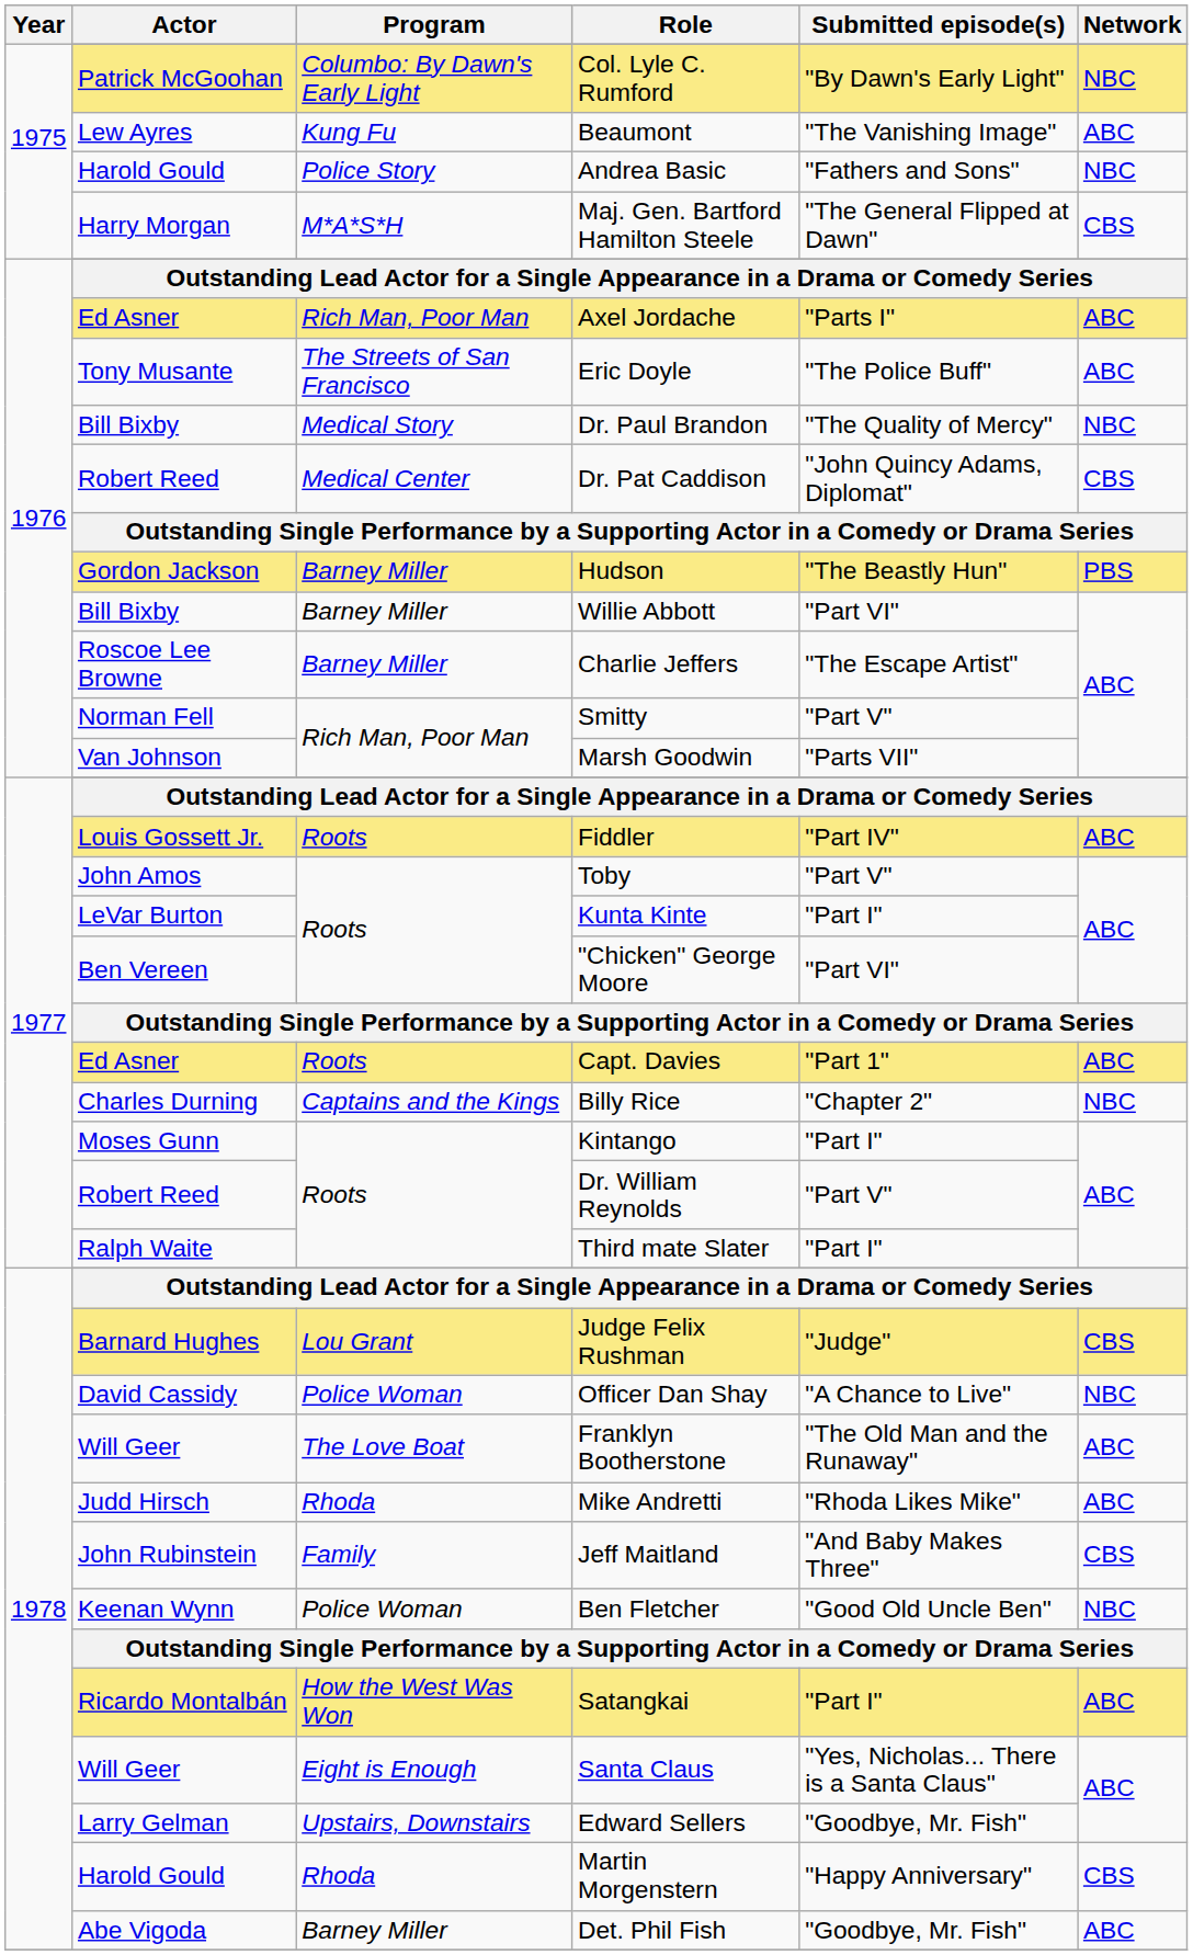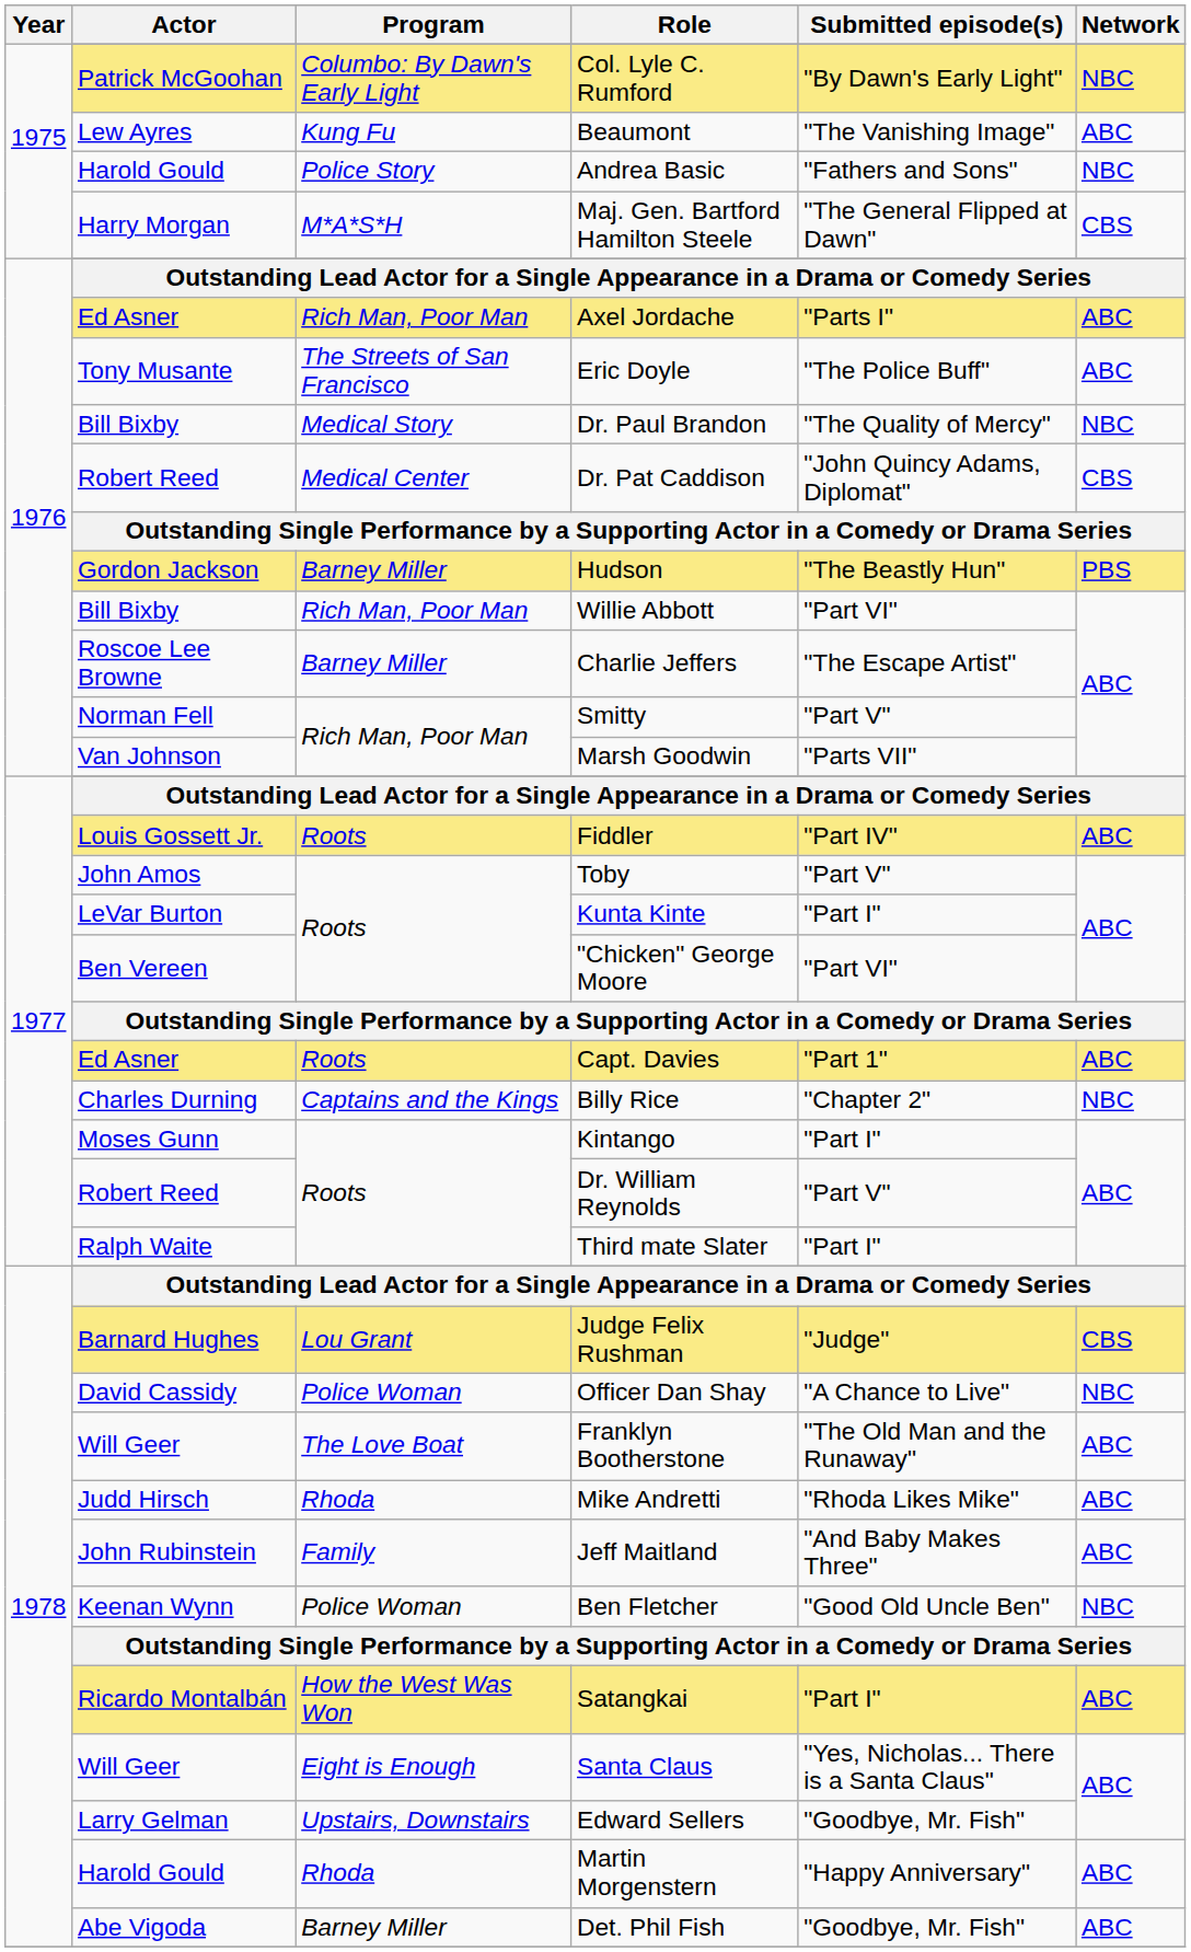 <table class="wikitable" style="width:86%">
 <tr style="background:#bebebe;">
 <th style="width:5%;">Year</th>
 <th style="width:20%;">Actor</th>
 <th style="width:25%;">Program</th>
 <th style="width:20%;">Role</th>
 <th style="width:25%;">Submitted episode(s)</th>
 <th style="width:5%;">Network</th>
 </tr>
 <tr>
 <td rowspan="5" style="text-align:center"><a href='#'>1975</a><br><br></td>
 </tr>
 <tr>
 <td style="background:#FAEB86"><a href='#'>Patrick McGoohan</a></td>
 <td style="background:#FAEB86"><em><a href='#'>Columbo: By Dawn's Early Light</a></em></td>
 <td style="background:#FAEB86">Col. Lyle C. Rumford</td>
 <td style="background:#FAEB86">"By Dawn's Early Light"</td>
 <td style="background:#FAEB86"><a href='#'>NBC</a></td>
 </tr>
 <tr>
 <td><a href='#'>Lew Ayres</a></td>
 <td><em><a href='#'>Kung Fu</a></em></td>
 <td>Beaumont</td>
 <td>"The Vanishing Image"</td>
 <td><a href='#'>ABC</a></td>
 </tr>
 <tr>
 <td><a href='#'>Harold Gould</a></td>
 <td><em><a href='#'>Police Story</a></em></td>
 <td>Andrea Basic</td>
 <td>"Fathers and Sons"</td>
 <td><a href='#'>NBC</a></td>
 </tr>
 <tr>
 <td><a href='#'>Harry Morgan</a></td>
 <td><em><a href='#'>M*A*S*H</a></em></td>
 <td>Maj. Gen. Bartford Hamilton Steele</td>
 <td>"The General Flipped at Dawn"</td>
 <td><a href='#'>CBS</a></td>
 </tr>
 <tr>
 <td rowspan="12" style="text-align:center"><a href='#'>1976</a><br></td>
 </tr>
 <tr>
 <th colspan="5">Outstanding Lead Actor for a Single Appearance in a Drama or Comedy Series</th>
 </tr>
 <tr style="background:#FAEB86">
 <td><a href='#'>Ed Asner</a></td>
 <td><em><a href='#'>Rich Man, Poor Man</a></em></td>
 <td>Axel Jordache</td>
 <td>"Parts I"</td>
 <td><a href='#'>ABC</a></td>
 </tr>
 <tr>
 <td><a href='#'>Tony Musante</a></td>
 <td><em><a href='#'>The Streets of San Francisco</a></em></td>
 <td>Eric Doyle</td>
 <td>"The Police Buff"</td>
 <td><a href='#'>ABC</a></td>
 </tr>
 <tr>
 <td><a href='#'>Bill Bixby</a></td>
 <td><em><a href='#'>Medical Story</a></em></td>
 <td>Dr. Paul Brandon</td>
 <td>"The Quality of Mercy"</td>
 <td><a href='#'>NBC</a></td>
 </tr>
 <tr>
 <td><a href='#'>Robert Reed</a></td>
 <td><em><a href='#'>Medical Center</a></em></td>
 <td>Dr. Pat Caddison</td>
 <td>"John Quincy Adams, Diplomat"</td>
 <td><a href='#'>CBS</a></td>
 </tr>
 <tr>
 <th colspan="5">Outstanding Single Performance by a Supporting Actor in a Comedy or Drama Series</th>
 </tr>
 <tr style="background:#FAEB86">
 <td><a href='#'>Gordon Jackson</a></td>
 <td><em><a href='#'>Barney Miller</a></em></td>
 <td>Hudson</td>
 <td>"The Beastly Hun"</td>
 <td><a href='#'>PBS</a></td>
 </tr>
 <tr>
 <td><a href='#'>Bill Bixby</a></td>
-<td><em>Barney Miller</em></td>
+<td><em><a href='#'>Rich Man, Poor Man</a></em></td>
 <td>Willie Abbott</td>
 <td>"Part VI"</td>
 <td rowspan="4"><a href='#'>ABC</a></td>
 </tr>
 <tr>
 <td><a href='#'>Roscoe Lee Browne</a></td>
 <td><em><a href='#'>Barney Miller</a></em></td>
 <td>Charlie Jeffers</td>
 <td>"The Escape Artist"</td>
 </tr>
 <tr>
 <td><a href='#'>Norman Fell</a></td>
 <td rowspan="2"><em>Rich Man, Poor Man</em></td>
 <td>Smitty</td>
 <td>"Part V"</td>
 </tr>
 <tr>
 <td><a href='#'>Van Johnson</a></td>
 <td>Marsh Goodwin</td>
 <td>"Parts VII"</td>
 </tr>
 <tr>
 <td rowspan="12" style="text-align:center"><a href='#'>1977</a><br></td>
 </tr>
 <tr>
 <th colspan="5">Outstanding Lead Actor for a Single Appearance in a Drama or Comedy Series</th>
 </tr>
 <tr style="background:#FAEB86">
 <td><a href='#'>Louis Gossett Jr.</a></td>
 <td><em><a href='#'>Roots</a></em></td>
 <td>Fiddler</td>
 <td>"Part IV"</td>
 <td><a href='#'>ABC</a></td>
 </tr>
 <tr>
 <td><a href='#'>John Amos</a></td>
 <td rowspan="3"><em>Roots</em></td>
 <td>Toby</td>
 <td>"Part V"</td>
 <td rowspan="3"><a href='#'>ABC</a></td>
 </tr>
 <tr>
 <td><a href='#'>LeVar Burton</a></td>
 <td><a href='#'>Kunta Kinte</a></td>
 <td>"Part I"</td>
 </tr>
 <tr>
 <td><a href='#'>Ben Vereen</a></td>
 <td>"Chicken" George Moore</td>
 <td>"Part VI"</td>
 </tr>
 <tr>
 <th colspan="5">Outstanding Single Performance by a Supporting Actor in a Comedy or Drama Series</th>
 </tr>
 <tr style="background:#FAEB86">
 <td><a href='#'>Ed Asner</a></td>
 <td><em><a href='#'>Roots</a></em></td>
 <td>Capt. Davies</td>
 <td>"Part 1"</td>
 <td><a href='#'>ABC</a></td>
 </tr>
 <tr>
 <td><a href='#'>Charles Durning</a></td>
 <td><em><a href='#'>Captains and the Kings</a></em></td>
 <td>Billy Rice</td>
 <td>"Chapter 2"</td>
 <td><a href='#'>NBC</a></td>
 </tr>
 <tr>
 <td><a href='#'>Moses Gunn</a></td>
 <td rowspan="3"><em>Roots</em></td>
 <td>Kintango</td>
 <td>"Part I"</td>
 <td rowspan="3"><a href='#'>ABC</a></td>
 </tr>
 <tr>
 <td><a href='#'>Robert Reed</a></td>
 <td>Dr. William Reynolds</td>
 <td>"Part V"</td>
 </tr>
 <tr>
 <td><a href='#'>Ralph Waite</a></td>
 <td>Third mate Slater</td>
 <td>"Part I"</td>
 </tr>
 <tr>
 <td rowspan="14" style="text-align:center"><a href='#'>1978</a><br></td>
 </tr>
 <tr>
 <th colspan="5">Outstanding Lead Actor for a Single Appearance in a Drama or Comedy Series</th>
 </tr>
 <tr style="background:#FAEB86">
 <td><a href='#'>Barnard Hughes</a></td>
 <td><em><a href='#'>Lou Grant</a></em></td>
 <td>Judge Felix Rushman</td>
 <td>"Judge"</td>
 <td><a href='#'>CBS</a></td>
 </tr>
 <tr>
 <td><a href='#'>David Cassidy</a></td>
 <td><em><a href='#'>Police Woman</a></em></td>
 <td>Officer Dan Shay</td>
 <td>"A Chance to Live"</td>
 <td><a href='#'>NBC</a></td>
 </tr>
 <tr>
 <td><a href='#'>Will Geer</a></td>
 <td><em><a href='#'>The Love Boat</a></em></td>
 <td>Franklyn Bootherstone</td>
 <td>"The Old Man and the Runaway"</td>
 <td><a href='#'>ABC</a></td>
 </tr>
 <tr>
 <td><a href='#'>Judd Hirsch</a></td>
 <td><em><a href='#'>Rhoda</a></em></td>
 <td>Mike Andretti</td>
 <td>"Rhoda Likes Mike"</td>
 <td><a href='#'>ABC</a></td>
 </tr>
 <tr>
 <td><a href='#'>John Rubinstein</a></td>
 <td><em><a href='#'>Family</a></em></td>
 <td>Jeff Maitland</td>
 <td>"And Baby Makes Three"</td>
-<td><a href='#'>CBS</a></td>
+<td><a href='#'>ABC</a></td>
 </tr>
 <tr>
 <td><a href='#'>Keenan Wynn</a></td>
 <td><em>Police Woman</em></td>
 <td>Ben Fletcher</td>
 <td>"Good Old Uncle Ben"</td>
 <td><a href='#'>NBC</a></td>
 </tr>
 <tr>
 <th colspan="5">Outstanding Single Performance by a Supporting Actor in a Comedy or Drama Series</th>
 </tr>
 <tr style="background:#FAEB86">
 <td><a href='#'>Ricardo Montalbán</a></td>
 <td><em><a href='#'>How the West Was Won</a></em></td>
 <td>Satangkai</td>
 <td>"Part I"</td>
 <td><a href='#'>ABC</a></td>
 </tr>
 <tr>
 <td><a href='#'>Will Geer</a></td>
 <td><em><a href='#'>Eight is Enough</a></em></td>
 <td><a href='#'>Santa Claus</a></td>
 <td>"Yes, Nicholas... There is a Santa Claus"</td>
 <td rowspan="2"><a href='#'>ABC</a></td>
 </tr>
 <tr>
 <td><a href='#'>Larry Gelman</a></td>
 <td><em><a href='#'>Upstairs, Downstairs</a></em></td>
 <td>Edward Sellers</td>
 <td>"Goodbye, Mr. Fish"</td>
 </tr>
 <tr>
 <td><a href='#'>Harold Gould</a></td>
 <td><em><a href='#'>Rhoda</a></em></td>
 <td>Martin Morgenstern</td>
 <td>"Happy Anniversary"</td>
-<td><a href='#'>CBS</a></td>
+<td><a href='#'>ABC</a></td>
 </tr>
 <tr>
 <td><a href='#'>Abe Vigoda</a></td>
 <td><em>Barney Miller</em></td>
 <td>Det. Phil Fish</td>
 <td>"Goodbye, Mr. Fish"</td>
 <td><a href='#'>ABC</a></td>
 </tr>
 <tr>
 </tr>
 </table>
